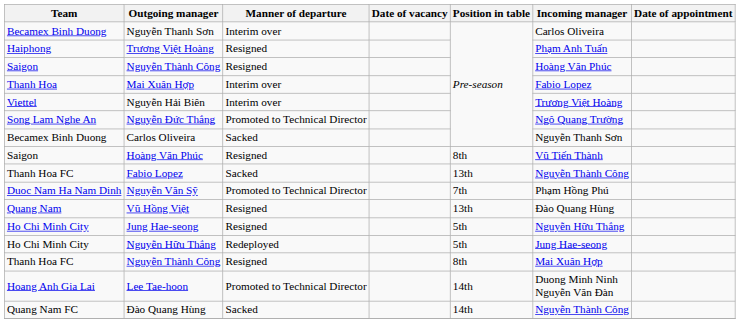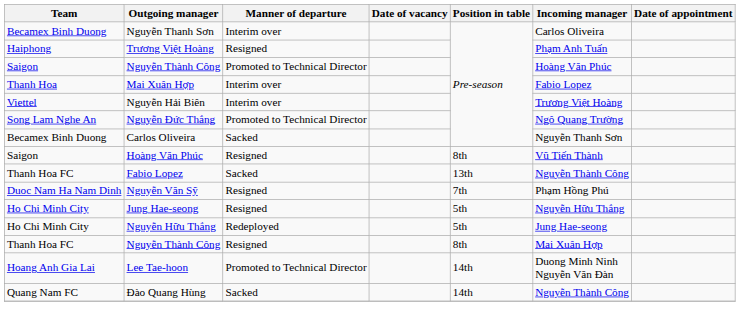 <table class="wikitable sortable">
 <tr>
 <th>Team</th>
 <th>Outgoing manager</th>
 <th>Manner of departure</th>
 <th>Date of vacancy</th>
 <th>Position in table</th>
 <th>Incoming manager</th>
 <th>Date of appointment</th>
 </tr>
 <tr>
 <td><a href='#'>Becamex Binh Duong</a></td>
 <td> Nguyễn Thanh Sơn</td>
 <td>Interim over</td>
 <td></td>
 <td rowspan="7"><em>Pre-season</em></td>
 <td> Carlos Oliveira</td>
 <td></td>
 </tr>
 <tr>
 <td><a href='#'>Haiphong</a></td>
 <td> <a href='#'>Trương Việt Hoàng</a></td>
 <td>Resigned</td>
 <td></td>
 <td> <a href='#'>Phạm Anh Tuấn</a></td>
 <td></td>
 </tr>
 <tr>
 <td><a href='#'>Saigon</a></td>
 <td> <a href='#'>Nguyễn Thành Công</a></td>
-<td>Resigned</td>
+<td>Promoted to Technical Director</td>
 <td></td>
 <td> <a href='#'>Hoàng Văn Phúc</a></td>
 <td></td>
 </tr>
 <tr>
 <td><a href='#'>Thanh Hoa</a></td>
 <td> <a href='#'>Mai Xuân Hợp</a></td>
 <td>Interim over</td>
 <td></td>
 <td> <a href='#'>Fabio Lopez</a></td>
 <td></td>
 </tr>
 <tr>
 <td><a href='#'>Viettel</a></td>
 <td> Nguyễn Hải Biên</td>
 <td>Interim over</td>
 <td></td>
 <td> <a href='#'>Trương Việt Hoàng</a></td>
 <td></td>
 </tr>
 <tr>
 <td><a href='#'>Song Lam Nghe An</a></td>
 <td> <a href='#'>Nguyễn Đức Thắng</a></td>
 <td>Promoted to Technical Director</td>
 <td></td>
 <td> <a href='#'>Ngô Quang Trường</a></td>
 <td></td>
 </tr>
 <tr>
 <td>Becamex Binh Duong</td>
 <td> Carlos Oliveira</td>
 <td>Sacked</td>
 <td></td>
 <td> Nguyễn Thanh Sơn</td>
 <td></td>
 </tr>
 <tr>
 <td>Saigon</td>
 <td> <a href='#'>Hoàng Văn Phúc</a></td>
 <td>Resigned</td>
 <td></td>
 <td>8th</td>
 <td> <a href='#'>Vũ Tiến Thành</a></td>
 <td></td>
 </tr>
 <tr>
 <td>Thanh Hoa FC</td>
 <td> <a href='#'>Fabio Lopez</a></td>
 <td>Sacked</td>
 <td></td>
 <td>13th</td>
 <td> <a href='#'>Nguyễn Thành Công</a></td>
 <td></td>
 </tr>
 <tr>
 <td><a href='#'>Duoc Nam Ha Nam Dinh</a></td>
 <td> <a href='#'>Nguyễn Văn Sỹ</a></td>
-<td>Promoted to Technical Director</td>
+<td>Resigned</td>
 <td></td>
 <td>7th</td>
 <td> Phạm Hồng Phú</td>
-<td></td>
-</tr>
-<tr>
-<td><a href='#'>Quang Nam</a></td>
-<td> <a href='#'>Vũ Hồng Việt</a></td>
-<td>Resigned</td>
-<td></td>
-<td>13th</td>
-<td> Đào Quang Hùng</td>
 <td></td>
 </tr>
 <tr>
 <td><a href='#'>Ho Chi Minh City</a></td>
 <td> <a href='#'>Jung Hae-seong</a></td>
 <td>Resigned</td>
 <td></td>
 <td>5th</td>
 <td> <a href='#'>Nguyễn Hữu Thắng</a></td>
 <td></td>
 </tr>
 <tr>
 <td>Ho Chi Minh City</td>
 <td> <a href='#'>Nguyễn Hữu Thắng</a></td>
 <td>Redeployed</td>
 <td></td>
 <td>5th</td>
 <td> <a href='#'>Jung Hae-seong</a></td>
 <td></td>
 </tr>
 <tr>
 <td>Thanh Hoa FC</td>
 <td> <a href='#'>Nguyễn Thành Công</a></td>
 <td>Resigned</td>
 <td></td>
 <td>8th</td>
 <td> <a href='#'>Mai Xuân Hợp</a></td>
 <td></td>
 </tr>
 <tr>
 <td><a href='#'>Hoang Anh Gia Lai</a></td>
 <td> <a href='#'>Lee Tae-hoon</a></td>
 <td>Promoted to Technical Director</td>
 <td></td>
 <td>14th</td>
 <td> Duong Minh Ninh<br> Nguyễn Văn Đàn</td>
 <td></td>
 </tr>
 <tr>
 <td>Quang Nam FC</td>
 <td> Đào Quang Hùng</td>
 <td>Sacked</td>
 <td></td>
 <td>14th</td>
 <td> <a href='#'>Nguyễn Thành Công</a></td>
 <td></td>
 </tr>
 <tr>
 </tr>
 </table>
